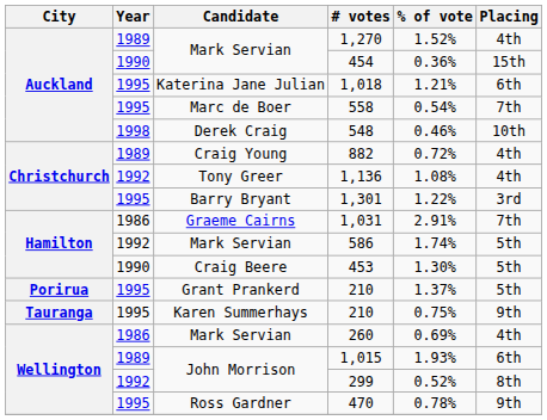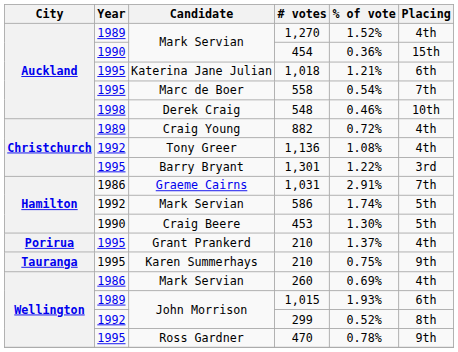 <table class="wikitable sortable" style="text-align:center;">
 <tr>
 <th>City</th>
 <th>Year</th>
 <th>Candidate</th>
 <th># votes</th>
 <th>% of vote</th>
 <th>Placing</th>
 </tr>
 <tr>
 <th rowspan=5><a href='#'>Auckland</a></th>
 <td><a href='#'>1989</a></td>
 <td rowspan="2">Mark Servian</td>
 <td>1,270</td>
 <td>1.52%</td>
 <td>4th</td>
 </tr>
 <tr>
 <td><a href='#'>1990</a></td>
 <td>454</td>
 <td>0.36%</td>
 <td>15th</td>
 </tr>
 <tr>
 <td><a href='#'>1995</a></td>
 <td>Katerina Jane Julian</td>
 <td>1,018</td>
 <td>1.21%</td>
 <td>6th</td>
 </tr>
 <tr>
 <td><a href='#'>1995</a></td>
 <td>Marc de Boer</td>
 <td>558</td>
 <td>0.54%</td>
 <td>7th</td>
 </tr>
 <tr>
 <td><a href='#'>1998</a></td>
 <td>Derek Craig</td>
 <td>548</td>
 <td>0.46%</td>
 <td>10th</td>
 </tr>
 <tr>
 <th rowspan=3><a href='#'>Christchurch</a></th>
 <td><a href='#'>1989</a></td>
 <td>Craig Young</td>
 <td>882</td>
 <td>0.72%</td>
 <td>4th</td>
 </tr>
 <tr>
 <td><a href='#'>1992</a></td>
 <td>Tony Greer</td>
 <td>1,136</td>
 <td>1.08%</td>
 <td>4th</td>
 </tr>
 <tr>
 <td><a href='#'>1995</a></td>
 <td>Barry Bryant</td>
 <td>1,301</td>
 <td>1.22%</td>
 <td>3rd</td>
 </tr>
 <tr>
 <th rowspan=3><a href='#'>Hamilton</a></th>
 <td>1986</td>
 <td><a href='#'>Graeme Cairns</a></td>
 <td>1,031</td>
 <td>2.91%</td>
 <td>7th</td>
 </tr>
 <tr>
 <td>1992</td>
 <td>Mark Servian</td>
 <td>586</td>
 <td>1.74%</td>
 <td>5th</td>
 </tr>
 <tr>
 <td>1990</td>
 <td>Craig Beere</td>
 <td>453</td>
 <td>1.30%</td>
 <td>5th</td>
 </tr>
 <tr>
 <th><a href='#'>Porirua</a></th>
 <td><a href='#'>1995</a></td>
 <td>Grant Prankerd</td>
 <td>210</td>
 <td>1.37%</td>
-<td>5th</td>
+<td>4th</td>
 </tr>
 <tr>
 <th><a href='#'>Tauranga</a></th>
 <td>1995</td>
 <td>Karen Summerhays</td>
 <td>210</td>
 <td>0.75%</td>
 <td>9th</td>
 </tr>
 <tr>
 <th rowspan=4><a href='#'>Wellington</a></th>
 <td><a href='#'>1986</a></td>
 <td>Mark Servian</td>
 <td>260</td>
 <td>0.69%</td>
 <td>4th</td>
 </tr>
 <tr>
 <td><a href='#'>1989</a></td>
 <td rowspan="2">John Morrison</td>
 <td>1,015</td>
 <td>1.93%</td>
 <td>6th</td>
 </tr>
 <tr>
 <td><a href='#'>1992</a></td>
 <td>299</td>
 <td>0.52%</td>
 <td>8th</td>
 </tr>
 <tr>
 <td><a href='#'>1995</a></td>
 <td>Ross Gardner</td>
 <td>470</td>
 <td>0.78%</td>
 <td>9th</td>
 </tr>
 <tr>
 </tr>
 </table>
